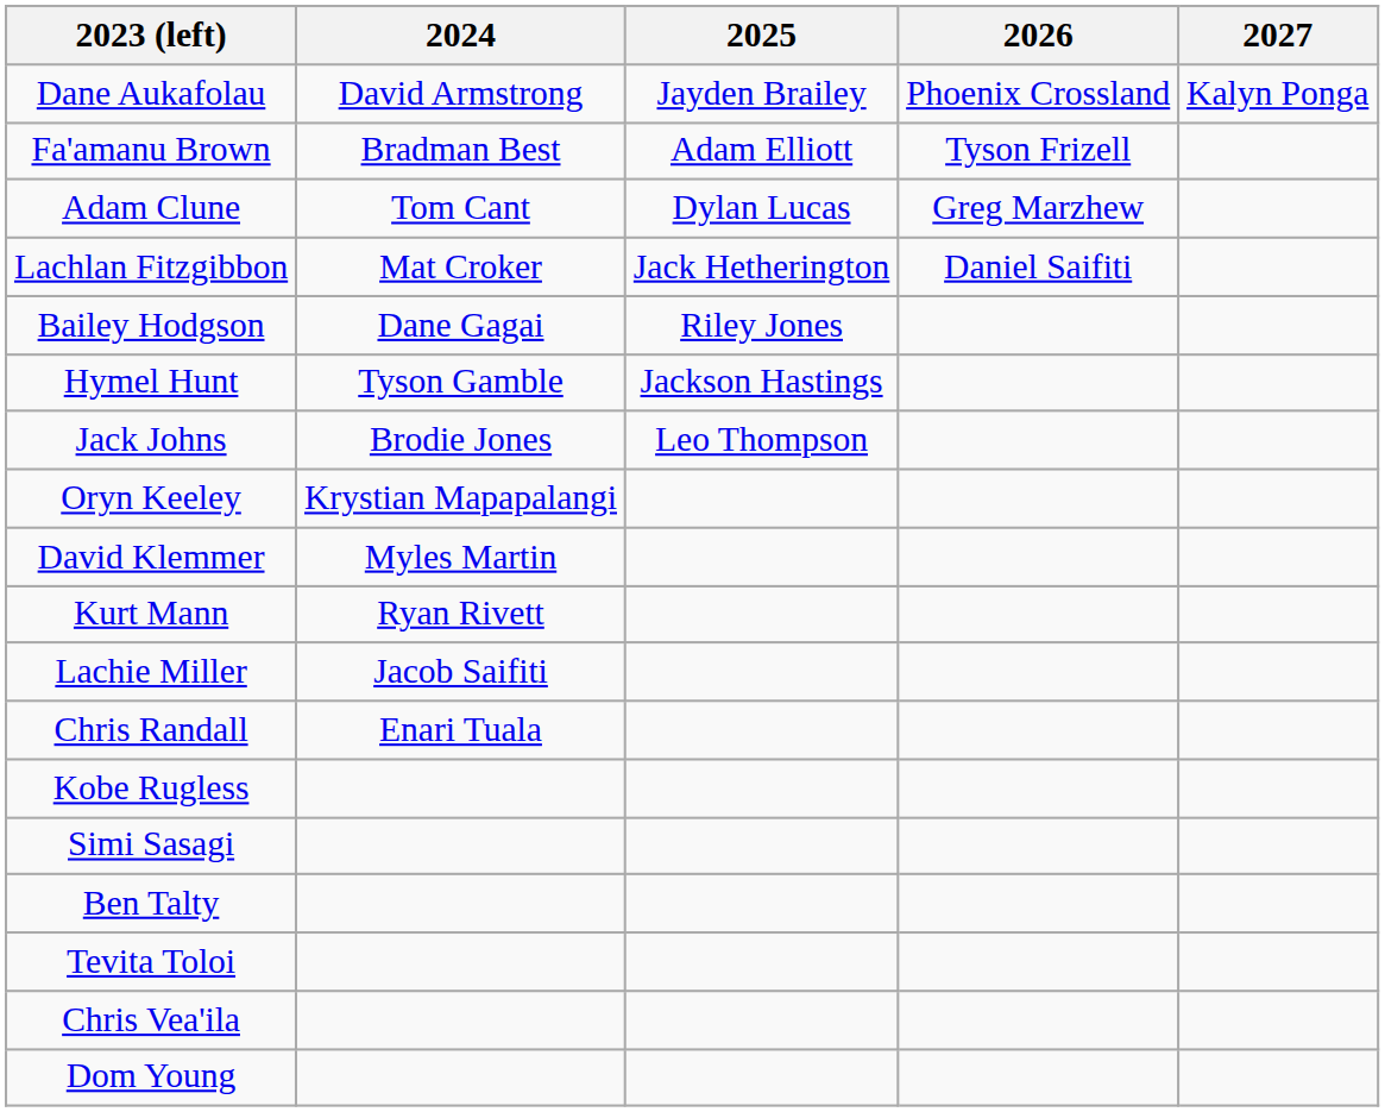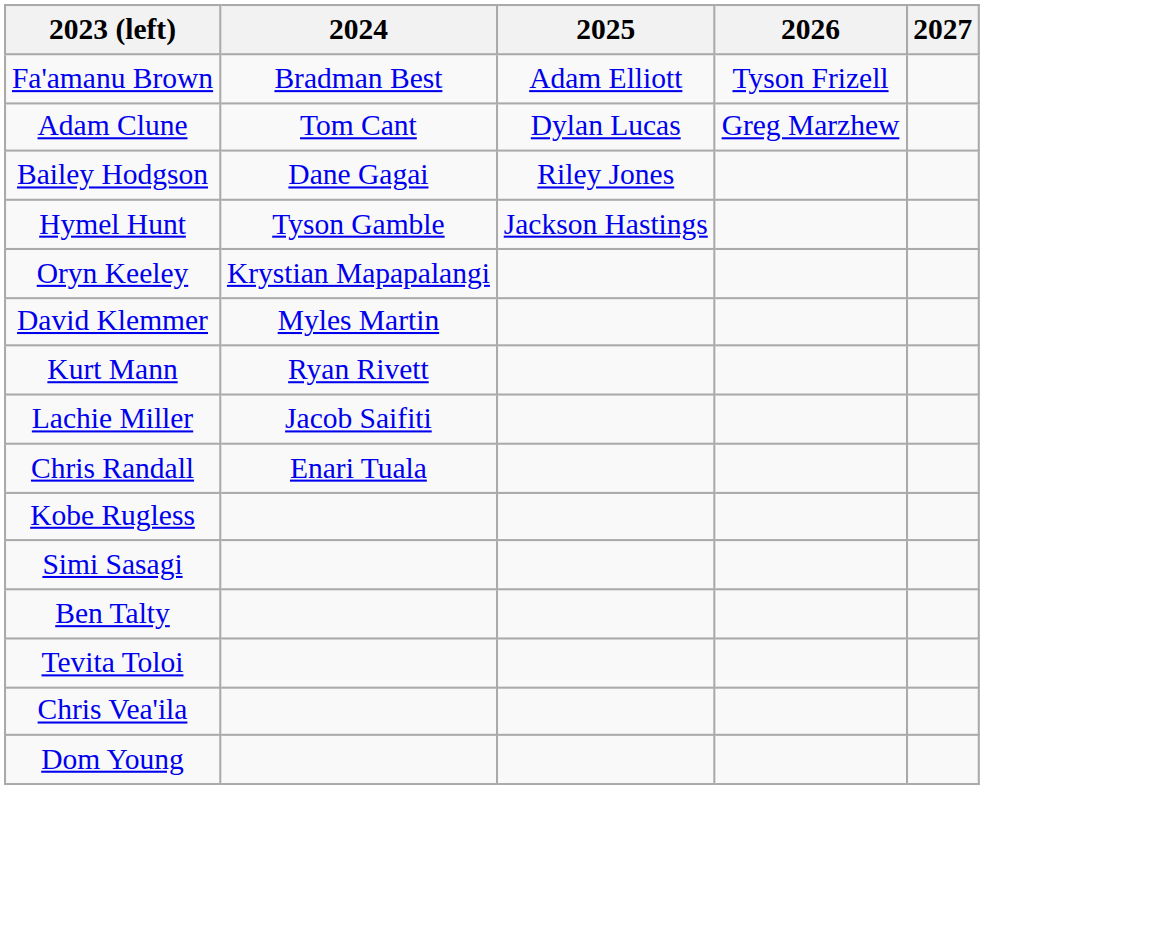 <table class="wikitable" style="text-align: center; font-size:90%">
 <tr>
 <th>2023 (left)</th>
 <th>2024</th>
 <th>2025</th>
 <th>2026</th>
 <th>2027</th>
-</tr>
-<tr>
-<td><a href='#'>Dane Aukafolau</a></td>
-<td><a href='#'>David Armstrong</a></td>
-<td><a href='#'>Jayden Brailey</a></td>
-<td><a href='#'>Phoenix Crossland</a></td>
-<td><a href='#'>Kalyn Ponga</a></td>
 </tr>
 <tr>
 <td><a href='#'>Fa'amanu Brown</a></td>
 <td><a href='#'>Bradman Best</a></td>
 <td><a href='#'>Adam Elliott</a></td>
 <td><a href='#'>Tyson Frizell</a></td>
 <td></td>
 </tr>
 <tr>
 <td><a href='#'>Adam Clune</a></td>
 <td><a href='#'>Tom Cant</a></td>
 <td><a href='#'>Dylan Lucas</a></td>
 <td><a href='#'>Greg Marzhew</a></td>
 <td></td>
 </tr>
 <tr>
-<td><a href='#'>Lachlan Fitzgibbon</a></td>
-<td><a href='#'>Mat Croker</a></td>
-<td><a href='#'>Jack Hetherington</a></td>
-<td><a href='#'>Daniel Saifiti</a></td>
-<td></td>
-</tr>
-<tr>
 <td><a href='#'>Bailey Hodgson</a></td>
 <td><a href='#'>Dane Gagai</a></td>
 <td><a href='#'>Riley Jones</a></td>
 <td></td>
 </tr>
 <tr>
 <td><a href='#'>Hymel Hunt</a></td>
 <td><a href='#'>Tyson Gamble</a></td>
 <td><a href='#'>Jackson Hastings</a></td>
-<td></td>
-<td></td>
-</tr>
-<tr>
-<td><a href='#'>Jack Johns</a></td>
-<td><a href='#'>Brodie Jones</a></td>
-<td><a href='#'>Leo Thompson</a></td>
 <td></td>
 <td></td>
 </tr>
 <tr>
 <td><a href='#'>Oryn Keeley</a></td>
 <td><a href='#'>Krystian Mapapalangi</a></td>
 <td></td>
 <td></td>
 <td></td>
 </tr>
 <tr>
 <td><a href='#'>David Klemmer</a></td>
 <td><a href='#'>Myles Martin</a></td>
 <td></td>
 <td></td>
 <td></td>
 </tr>
 <tr>
 <td><a href='#'>Kurt Mann</a></td>
 <td><a href='#'>Ryan Rivett</a></td>
 <td></td>
 <td></td>
 <td></td>
 </tr>
 <tr>
 <td><a href='#'>Lachie Miller</a></td>
 <td><a href='#'>Jacob Saifiti</a></td>
 <td></td>
 <td></td>
 <td></td>
 </tr>
 <tr>
 <td><a href='#'>Chris Randall</a></td>
 <td><a href='#'>Enari Tuala</a></td>
 <td></td>
 <td></td>
 </tr>
 <tr>
 <td><a href='#'>Kobe Rugless</a></td>
 <td></td>
 <td></td>
 <td></td>
 <td></td>
 </tr>
 <tr>
 <td><a href='#'>Simi Sasagi</a></td>
 <td></td>
 <td></td>
 <td></td>
 </tr>
 <tr>
 <td><a href='#'>Ben Talty</a></td>
 <td></td>
 <td></td>
 <td></td>
 <td></td>
 </tr>
 <tr>
 <td><a href='#'>Tevita Toloi</a></td>
 <td></td>
 <td></td>
 <td></td>
 <td></td>
 </tr>
 <tr>
 <td><a href='#'>Chris Vea'ila</a></td>
 <td></td>
 <td></td>
 <td></td>
 <td></td>
 </tr>
 <tr>
 <td><a href='#'>Dom Young</a></td>
 <td></td>
 <td></td>
 <td></td>
 </tr>
 </table>
